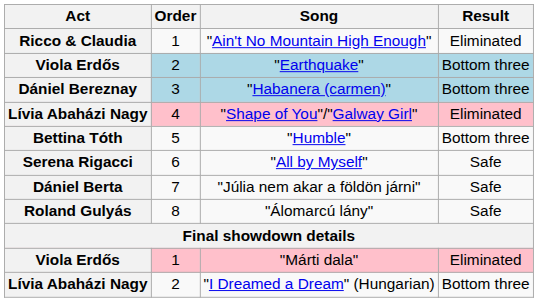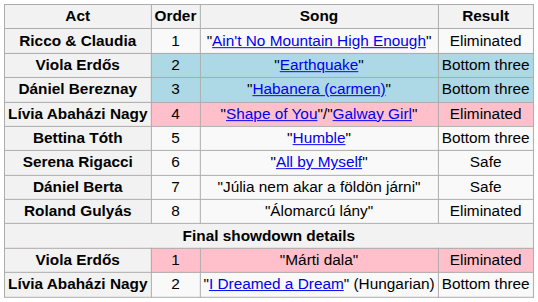 <table class="wikitable" style="text-align:center;">
 <tr>
 <th scope="col">Act</th>
 <th scope="col">Order</th>
 <th scope="col">Song</th>
 <th scope="col">Result</th>
 </tr>
 <tr>
 <th scope="row">Ricco & Claudia</th>
 <td>1</td>
 <td>"<a href='#'>Ain't No Mountain High Enough</a>"</td>
 <td>Eliminated</td>
 </tr>
 <tr bgcolor="lightblue">
 <th scope="row">Viola Erdős</th>
 <td>2</td>
 <td>"<a href='#'>Earthquake</a>"</td>
 <td>Bottom three</td>
 </tr>
 <tr bgcolor="lightblue">
 <th scope="row">Dániel Bereznay</th>
 <td>3</td>
 <td>"<a href='#'>Habanera (carmen)</a>"</td>
 <td>Bottom three</td>
 </tr>
 <tr bgcolor="pink">
 <th scope="row">Lívia Abaházi Nagy</th>
 <td>4</td>
 <td>"<a href='#'>Shape of You</a>"/"<a href='#'>Galway Girl</a>"</td>
 <td>Eliminated</td>
 </tr>
 <tr>
 <th scope="row">Bettina Tóth</th>
 <td>5</td>
 <td>"<a href='#'>Humble</a>"</td>
 <td>Bottom three</td>
 </tr>
 <tr>
 <th scope="row">Serena Rigacci</th>
 <td>6</td>
 <td>"<a href='#'>All by Myself</a>"</td>
 <td>Safe</td>
 </tr>
 <tr>
 <th scope="row">Dániel Berta</th>
 <td>7</td>
 <td>"Júlia nem akar a földön járni"</td>
 <td>Safe</td>
 </tr>
 <tr>
 <th scope="row">Roland Gulyás</th>
 <td>8</td>
 <td>"Álomarcú lány"</td>
-<td>Safe</td>
+<td>Eliminated</td>
 </tr>
 <tr>
 <th scope="col" colspan="6">Final showdown details</th>
 </tr>
 <tr bgcolor="pink">
 <th scope="row">Viola Erdős</th>
 <td>1</td>
 <td>"Márti dala"</td>
 <td>Eliminated</td>
 </tr>
 <tr>
 <th scope="row">Lívia Abaházi Nagy</th>
 <td>2</td>
 <td>"<a href='#'>I Dreamed a Dream</a>" (Hungarian)</td>
 <td>Bottom three</td>
 </tr>
 </table>
